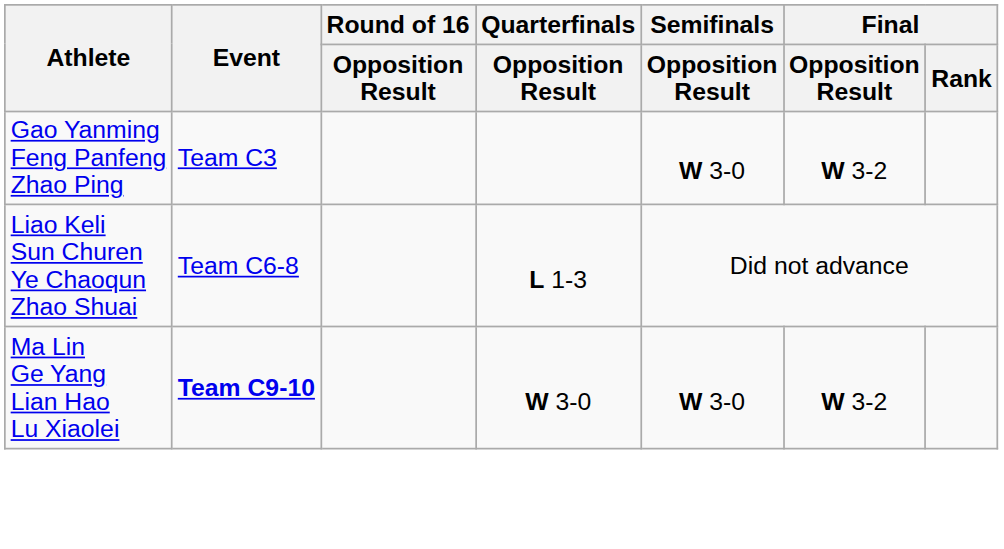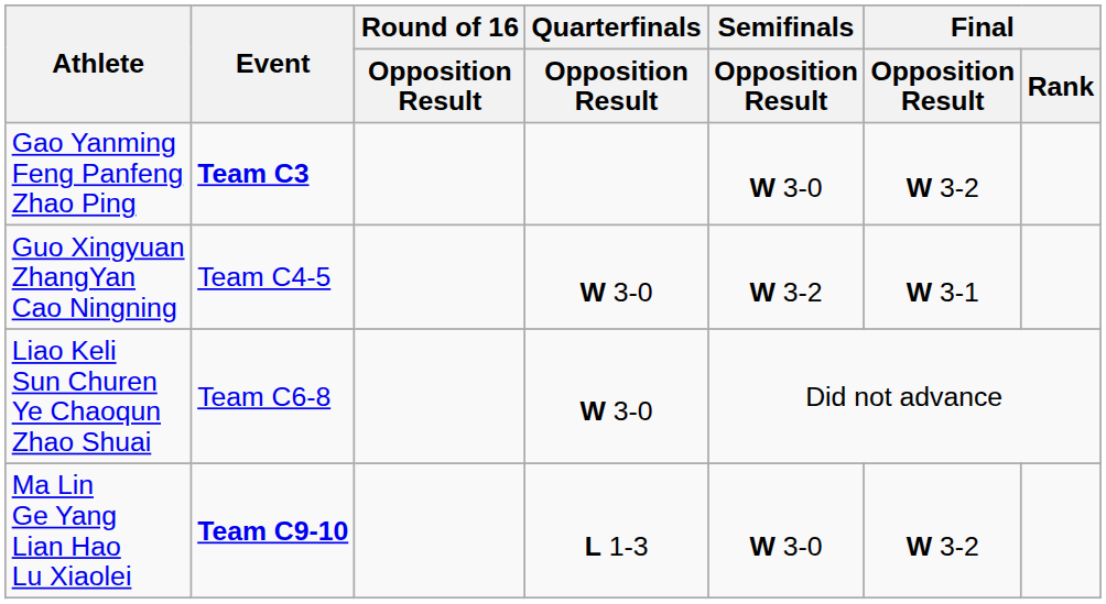 <table class=wikitable style="text-align: center; font-size:90%">
 <tr>
 <th rowspan="2">Athlete</th>
 <th rowspan="2">Event</th>
 <th>Round of 16</th>
 <th>Quarterfinals</th>
 <th>Semifinals</th>
 <th colspan="2">Final</th>
 </tr>
 <tr>
 <th>Opposition<br>Result</th>
 <th>Opposition<br>Result</th>
 <th>Opposition<br>Result</th>
 <th>Opposition<br>Result</th>
 <th>Rank</th>
 </tr>
 <tr>
 <td align=left><a href='#'>Gao Yanming</a><br><a href='#'>Feng Panfeng</a><br><a href='#'>Zhao Ping</a></td>
-<td align=left><a href='#'>Team C3</a></td>
+<td align=left><strong><a href='#'>Team C3</a></strong></td>
 <td></td>
 <td></td>
 <td><br><strong>W</strong> 3-0</td>
 <td><br><strong>W</strong> 3-2</td>
 <td></td>
 </tr>
 <tr>
+<td align=left><a href='#'>Guo Xingyuan</a><br><a href='#'>ZhangYan</a><br><a href='#'>Cao Ningning</a></td>
+<td align=left><a href='#'>Team C4-5</a></td>
+<td></td>
+<td><br><strong>W</strong> 3-0</td>
+<td><br><strong>W</strong> 3-2</td>
+<td><br><strong>W</strong> 3-1</td>
+<td></td>
+</tr>
+<tr>
 <td align=left><a href='#'>Liao Keli</a><br><a href='#'>Sun Churen</a><br><a href='#'>Ye Chaoqun</a><br><a href='#'>Zhao Shuai</a></td>
 <td align=left><a href='#'>Team C6-8</a></td>
 <td></td>
-<td><br><strong>L</strong> 1-3</td>
+<td><br><strong>W</strong> 3-0</td>
 <td colspan=3>Did not advance</td>
 </tr>
 <tr>
 <td align=left><a href='#'>Ma Lin</a><br><a href='#'>Ge Yang</a><br><a href='#'>Lian Hao</a><br><a href='#'>Lu Xiaolei</a></td>
 <td align=left><strong><a href='#'>Team C9-10</a></strong></td>
 <td></td>
-<td><br><strong>W</strong> 3-0</td>
+<td><br><strong>L</strong> 1-3</td>
 <td><br><strong>W</strong> 3-0</td>
 <td><br><strong>W</strong> 3-2</td>
 <td></td>
 </tr>
 </table>
